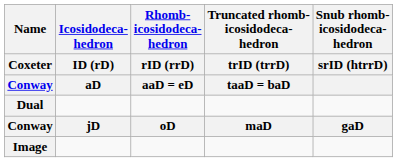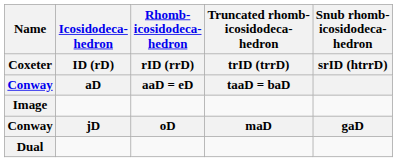 <table class=wikitable>
 <tr>
 <th>Name</th>
 <th valign=bottom><a href='#'>Icosidodeca-<br>hedron</a></th>
 <th><a href='#'>Rhomb-<br>icosidodeca-<br>hedron</a></th>
 <th>Truncated rhomb-<br>icosidodeca-<br>hedron</th>
 <th>Snub rhomb-<br>icosidodeca-<br>hedron</th>
 </tr>
 <tr align=center>
 <th>Coxeter</th>
 <th>ID (rD)</th>
 <th>rID (rrD)</th>
 <th>trID (trrD)</th>
 <th>srID (htrrD)</th>
 </tr>
 <tr align=center>
 <th><a href='#'>Conway</a></th>
 <th>aD</th>
 <th>aaD = eD</th>
 <th>taaD = baD</th>
 <th></th>
 </tr>
 <tr align=center>
-<th>Dual</th>
+<th>Image</th>
 <td></td>
 <td></td>
 <td></td>
 <td></td>
 </tr>
 <tr align=center>
 <th>Conway</th>
 <th>jD</th>
 <th>oD</th>
 <th>maD</th>
 <th>gaD</th>
 </tr>
 <tr align=center>
-<th>Image</th>
+<th>Dual</th>
 <td></td>
 <td></td>
 <td></td>
 <td></td>
 </tr>
 </table>
